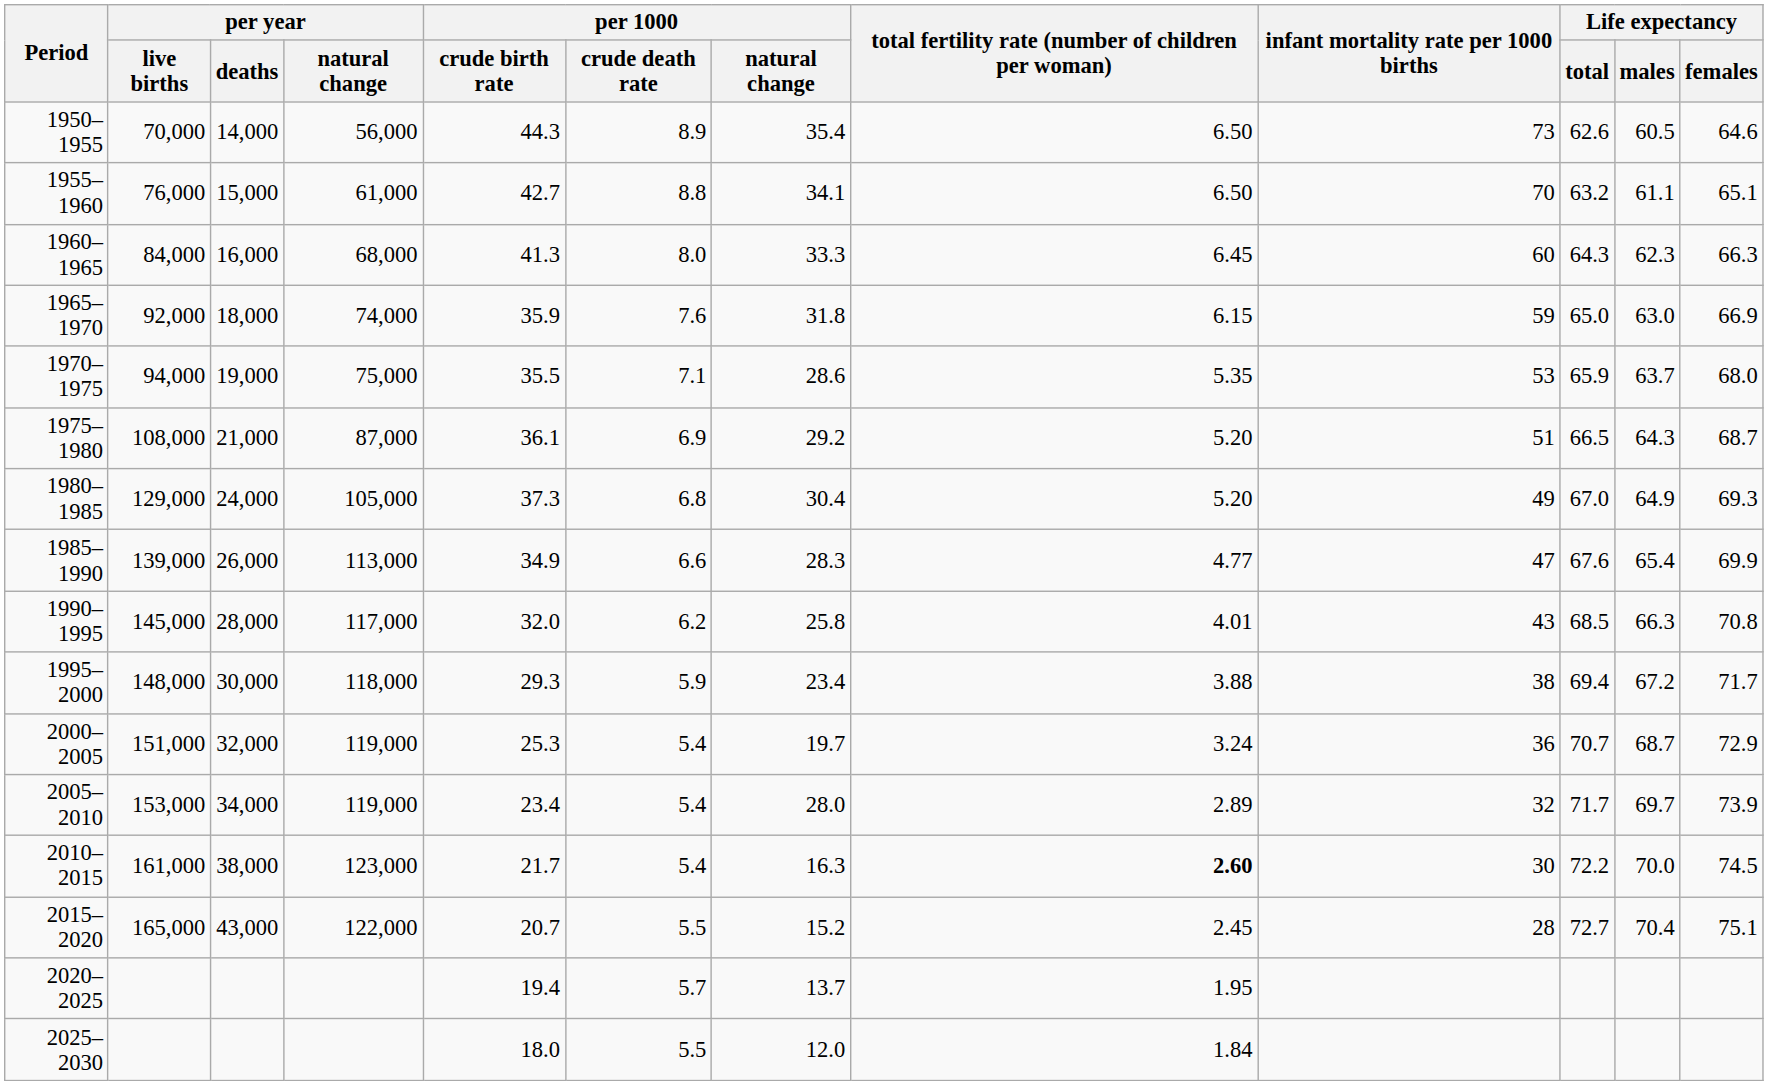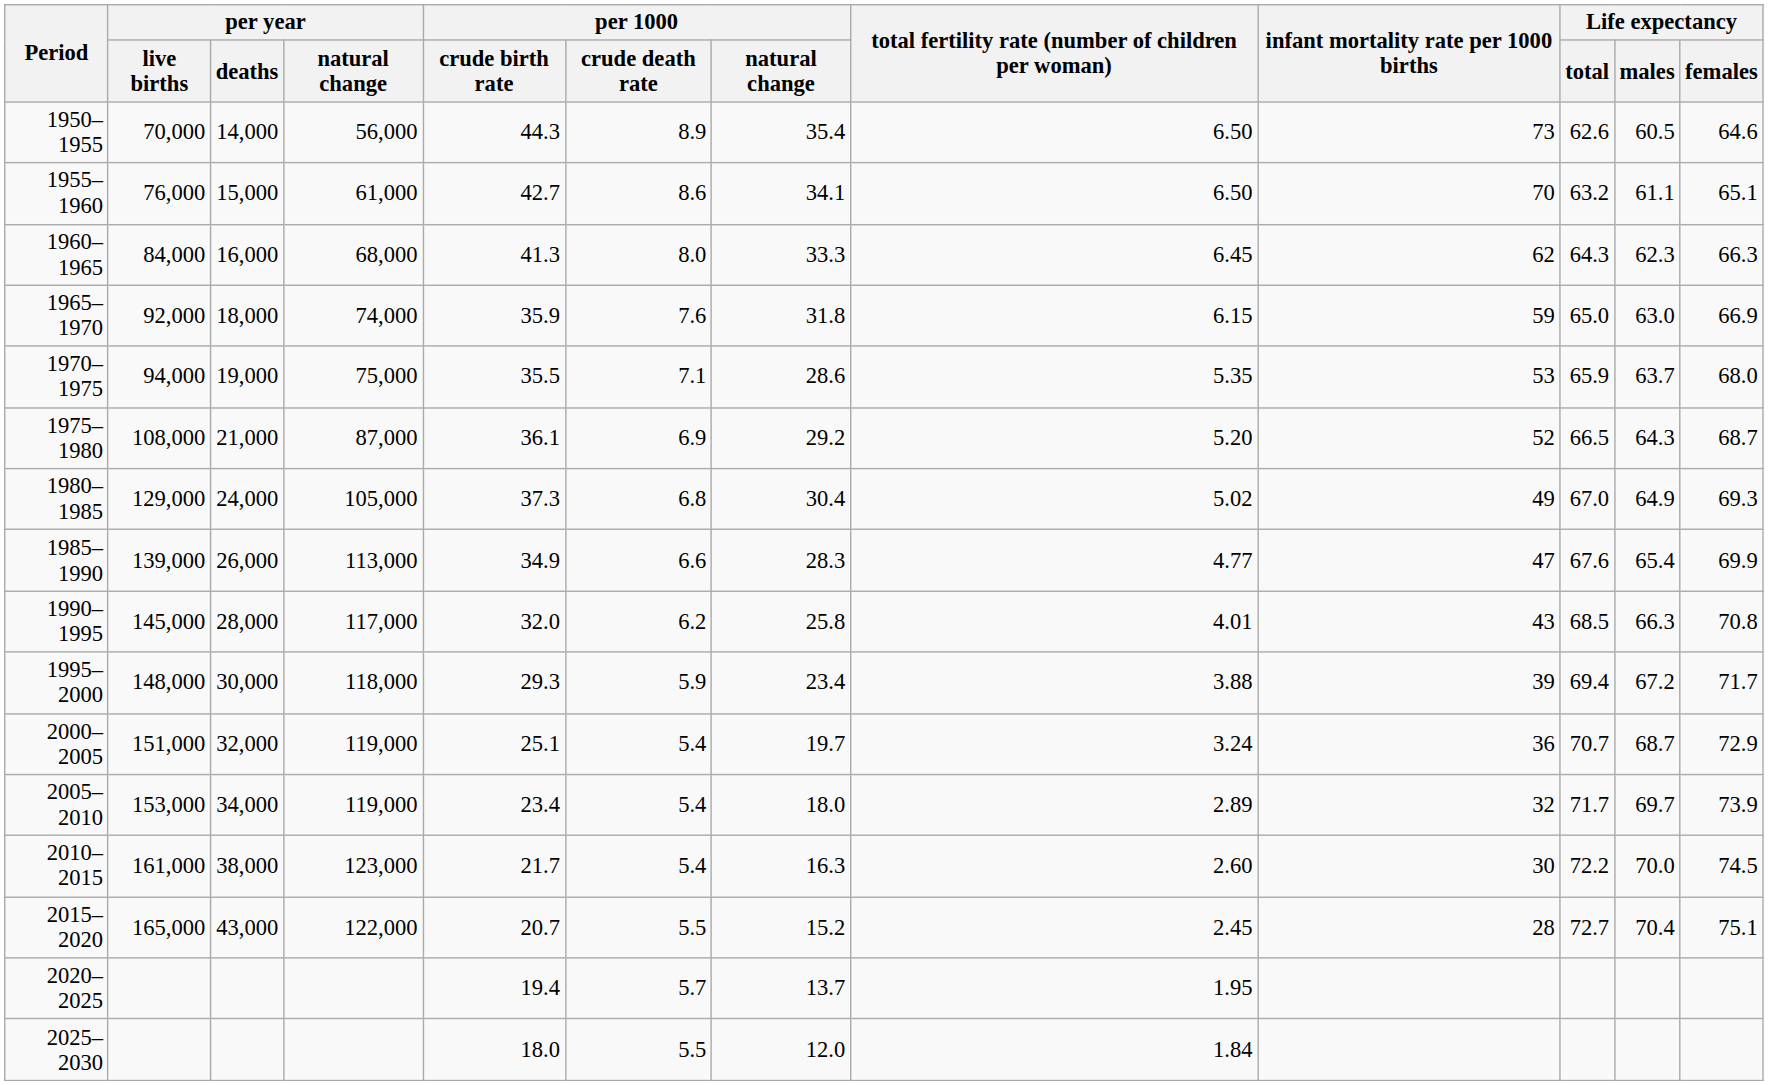 <table class="wikitable" style="text-align: right;">
 <tr>
 <th rowspan=2>Period</th>
 <th colspan=3>per year</th>
 <th colspan=3>per 1000</th>
 <th rowspan=2>total fertility rate (number of children per woman)</th>
 <th rowspan=2>infant mortality rate per 1000 births</th>
 <th colspan=3>Life expectancy</th>
 </tr>
 <tr>
 <th>live births</th>
 <th>deaths</th>
 <th>natural change</th>
 <th>crude birth rate</th>
 <th>crude death rate</th>
 <th>natural change</th>
 <th>total</th>
 <th>males</th>
 <th>females</th>
 </tr>
 <tr>
 <td>1950–1955</td>
 <td>70,000</td>
 <td>14,000</td>
 <td>56,000</td>
 <td>44.3</td>
 <td>8.9</td>
 <td>35.4</td>
 <td>6.50</td>
 <td>73</td>
 <td>62.6</td>
 <td>60.5</td>
 <td>64.6</td>
 </tr>
 <tr>
 <td>1955–1960</td>
 <td>76,000</td>
 <td>15,000</td>
 <td>61,000</td>
 <td>42.7</td>
-<td>8.8</td>
+<td>8.6</td>
 <td>34.1</td>
 <td>6.50</td>
 <td>70</td>
 <td>63.2</td>
 <td>61.1</td>
 <td>65.1</td>
 </tr>
 <tr>
 <td>1960–1965</td>
 <td>84,000</td>
 <td>16,000</td>
 <td>68,000</td>
 <td>41.3</td>
 <td>8.0</td>
 <td>33.3</td>
 <td>6.45</td>
-<td>60</td>
+<td>62</td>
 <td>64.3</td>
 <td>62.3</td>
 <td>66.3</td>
 </tr>
 <tr>
 <td>1965–1970</td>
 <td>92,000</td>
 <td>18,000</td>
 <td>74,000</td>
 <td>35.9</td>
 <td>7.6</td>
 <td>31.8</td>
 <td>6.15</td>
 <td>59</td>
 <td>65.0</td>
 <td>63.0</td>
 <td>66.9</td>
 </tr>
 <tr>
 <td>1970–1975</td>
 <td>94,000</td>
 <td>19,000</td>
 <td>75,000</td>
 <td>35.5</td>
 <td>7.1</td>
 <td>28.6</td>
 <td>5.35</td>
 <td>53</td>
 <td>65.9</td>
 <td>63.7</td>
 <td>68.0</td>
 </tr>
 <tr>
 <td>1975–1980</td>
 <td>108,000</td>
 <td>21,000</td>
 <td>87,000</td>
 <td>36.1</td>
 <td>6.9</td>
 <td>29.2</td>
 <td>5.20</td>
-<td>51</td>
+<td>52</td>
 <td>66.5</td>
 <td>64.3</td>
 <td>68.7</td>
 </tr>
 <tr>
 <td>1980–1985</td>
 <td>129,000</td>
 <td>24,000</td>
 <td>105,000</td>
 <td>37.3</td>
 <td>6.8</td>
 <td>30.4</td>
-<td>5.20</td>
+<td>5.02</td>
 <td>49</td>
 <td>67.0</td>
 <td>64.9</td>
 <td>69.3</td>
 </tr>
 <tr>
 <td>1985–1990</td>
 <td>139,000</td>
 <td>26,000</td>
 <td>113,000</td>
 <td>34.9</td>
 <td>6.6</td>
 <td>28.3</td>
 <td>4.77</td>
 <td>47</td>
 <td>67.6</td>
 <td>65.4</td>
 <td>69.9</td>
 </tr>
 <tr>
 <td>1990–1995</td>
 <td>145,000</td>
 <td>28,000</td>
 <td>117,000</td>
 <td>32.0</td>
 <td>6.2</td>
 <td>25.8</td>
 <td>4.01</td>
 <td>43</td>
 <td>68.5</td>
 <td>66.3</td>
 <td>70.8</td>
 </tr>
 <tr>
 <td>1995–2000</td>
 <td>148,000</td>
 <td>30,000</td>
 <td>118,000</td>
 <td>29.3</td>
 <td>5.9</td>
 <td>23.4</td>
 <td>3.88</td>
-<td>38</td>
+<td>39</td>
 <td>69.4</td>
 <td>67.2</td>
 <td>71.7</td>
 </tr>
 <tr>
 <td>2000–2005</td>
 <td>151,000</td>
 <td>32,000</td>
 <td>119,000</td>
-<td>25.3</td>
+<td>25.1</td>
 <td>5.4</td>
 <td>19.7</td>
 <td>3.24</td>
 <td>36</td>
 <td>70.7</td>
 <td>68.7</td>
 <td>72.9</td>
 </tr>
 <tr>
 <td>2005–2010</td>
 <td>153,000</td>
 <td>34,000</td>
 <td>119,000</td>
 <td>23.4</td>
 <td>5.4</td>
-<td>28.0</td>
+<td>18.0</td>
 <td>2.89</td>
 <td>32</td>
 <td>71.7</td>
 <td>69.7</td>
 <td>73.9</td>
 </tr>
 <tr>
 <td>2010–2015</td>
 <td>161,000</td>
 <td>38,000</td>
 <td>123,000</td>
 <td>21.7</td>
 <td>5.4</td>
 <td>16.3</td>
-<td><strong>2.60</strong></td>
+<td>2.60</td>
 <td>30</td>
 <td>72.2</td>
 <td>70.0</td>
 <td>74.5</td>
 </tr>
 <tr>
 <td>2015–2020</td>
 <td>165,000</td>
 <td>43,000</td>
 <td>122,000</td>
 <td>20.7</td>
 <td>5.5</td>
 <td>15.2</td>
 <td>2.45</td>
 <td>28</td>
 <td>72.7</td>
 <td>70.4</td>
 <td>75.1</td>
 </tr>
 <tr>
 <td>2020–2025</td>
 <td></td>
 <td></td>
 <td></td>
 <td>19.4</td>
 <td>5.7</td>
 <td>13.7</td>
 <td>1.95</td>
 <td></td>
 <td></td>
 <td></td>
 <td></td>
 </tr>
 <tr>
 <td>2025–2030</td>
 <td></td>
 <td></td>
 <td></td>
 <td>18.0</td>
 <td>5.5</td>
 <td>12.0</td>
 <td>1.84</td>
 <td></td>
 <td></td>
 <td></td>
 <td></td>
 </tr>
 </table>
